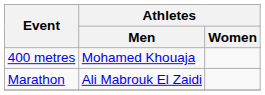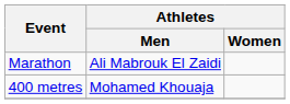 <table class=wikitable style="font-size:90%">
 <tr>
 <th rowspan=2>Event</th>
 <th colspan=2>Athletes</th>
 </tr>
 <tr>
 <th>Men</th>
 <th>Women</th>
 </tr>
 <tr>
+<td><a href='#'>Marathon</a></td>
+<td><a href='#'>Ali Mabrouk El Zaidi</a></td>
+<td></td>
+</tr>
+<tr>
 <td><a href='#'>400 metres</a></td>
 <td><a href='#'>Mohamed Khouaja</a></td>
 <td></td>
 </tr>
 <tr>
-<td><a href='#'>Marathon</a></td>
-<td><a href='#'>Ali Mabrouk El Zaidi</a></td>
-<td></td>
-</tr>
-<tr>
 </tr>
 </table>
